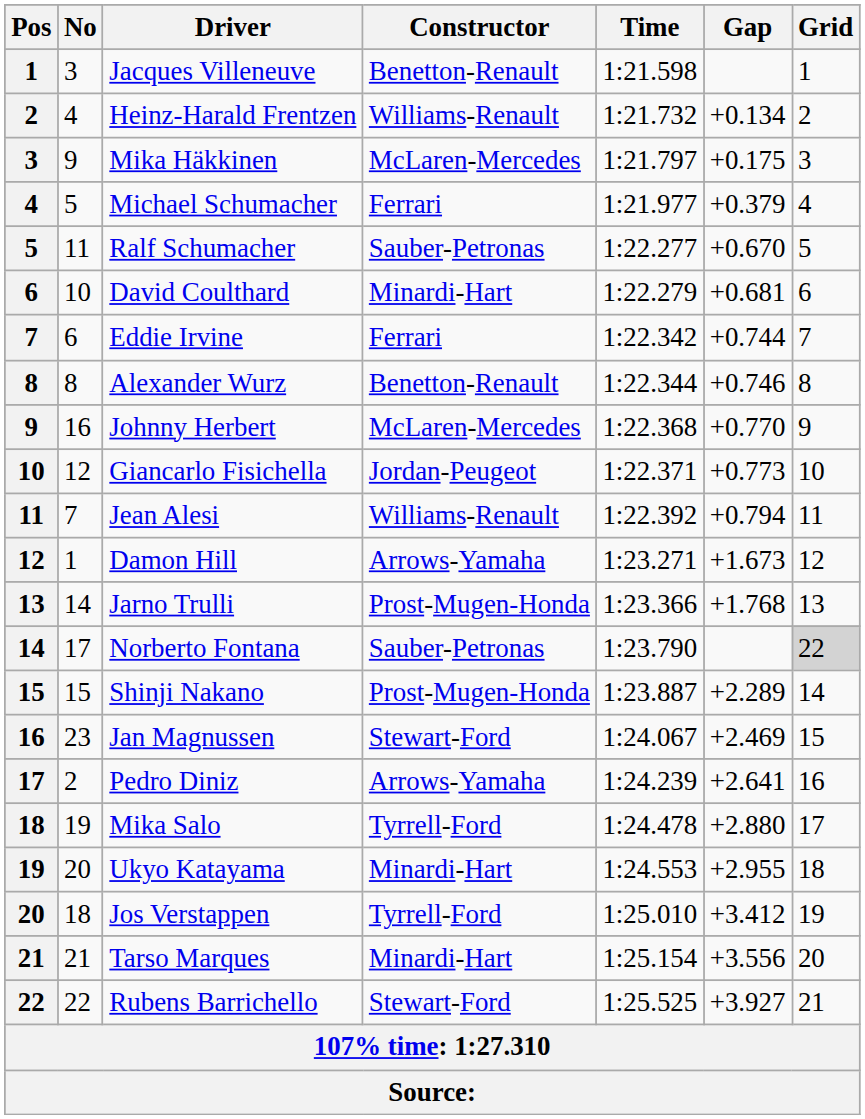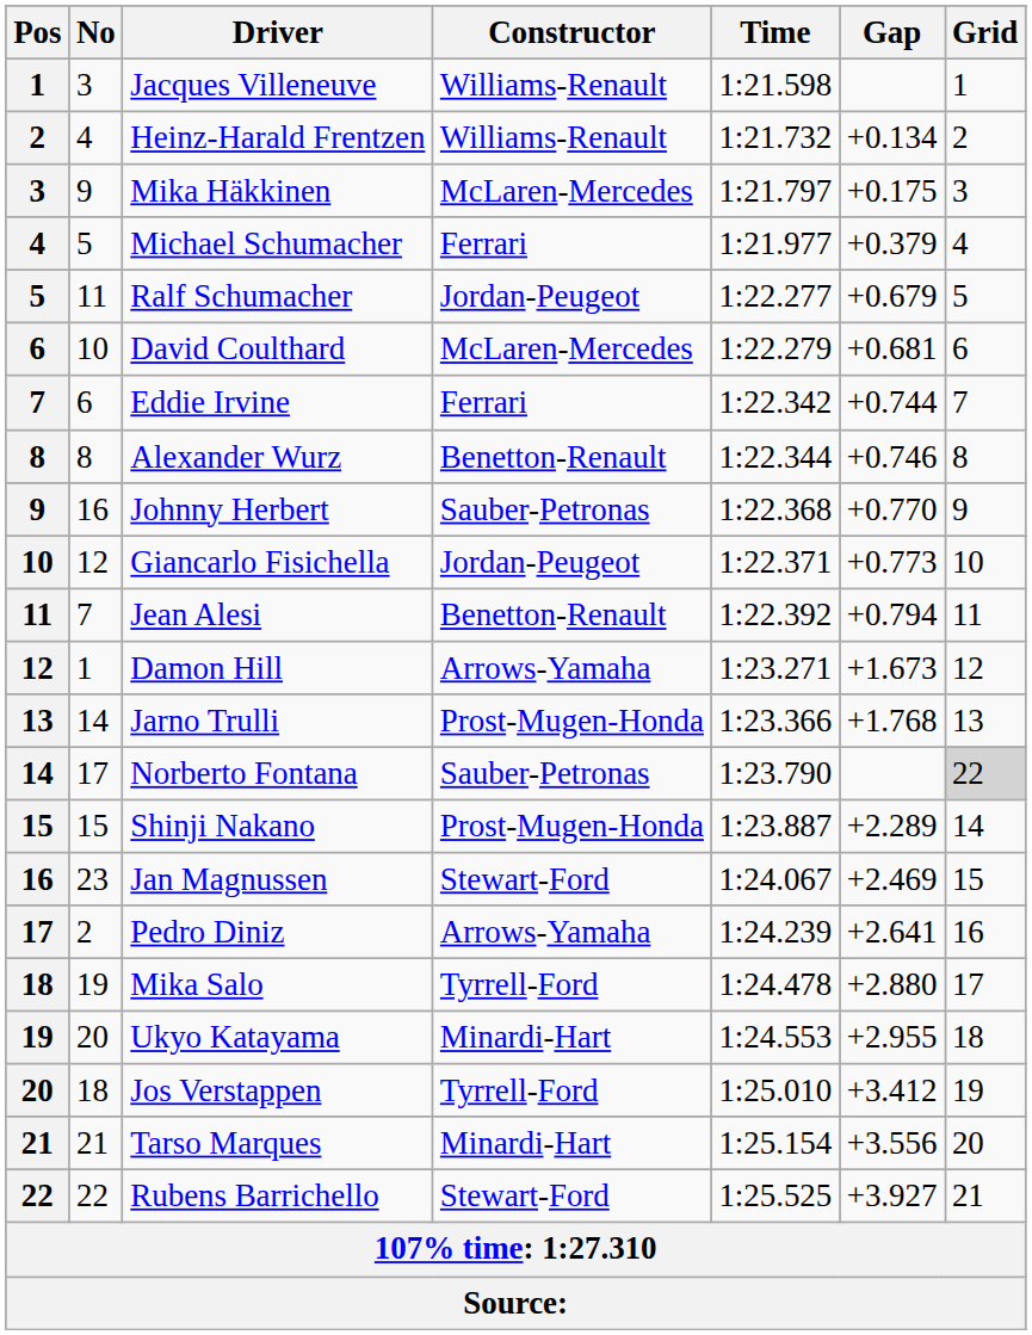 <table class="wikitable sortable" style="font-size: 95%;">
 <tr>
 <th>Pos</th>
 <th>No</th>
 <th>Driver</th>
 <th>Constructor</th>
 <th>Time</th>
 <th>Gap</th>
 <th>Grid</th>
 </tr>
 <tr>
 <th>1</th>
 <td>3</td>
 <td data-sort-value="vil"> <a href='#'>Jacques Villeneuve</a></td>
-<td><a href='#'>Benetton</a>-<a href='#'>Renault</a></td>
+<td><a href='#'>Williams</a>-<a href='#'>Renault</a></td>
 <td>1:21.598</td>
 <td></td>
 <td>1</td>
 </tr>
 <tr>
 <th>2</th>
 <td>4</td>
 <td data-sort-value="fre"> <a href='#'>Heinz-Harald Frentzen</a></td>
 <td><a href='#'>Williams</a>-<a href='#'>Renault</a></td>
 <td>1:21.732</td>
 <td>+0.134</td>
 <td>2</td>
 </tr>
 <tr>
 <th>3</th>
 <td>9</td>
 <td data-sort-value="hak"> <a href='#'>Mika Häkkinen</a></td>
 <td><a href='#'>McLaren</a>-<a href='#'>Mercedes</a></td>
 <td>1:21.797</td>
 <td>+0.175</td>
 <td>3</td>
 </tr>
 <tr>
 <th>4</th>
 <td>5</td>
 <td data-sort-value="scm"> <a href='#'>Michael Schumacher</a></td>
 <td><a href='#'>Ferrari</a></td>
 <td>1:21.977</td>
 <td>+0.379</td>
 <td>4</td>
 </tr>
 <tr>
 <th>5</th>
 <td>11</td>
 <td data-sort-value="scr"> <a href='#'>Ralf Schumacher</a></td>
-<td><a href='#'>Sauber</a>-<a href='#'>Petronas</a></td>
+<td><a href='#'>Jordan</a>-<a href='#'>Peugeot</a></td>
 <td>1:22.277</td>
-<td>+0.670</td>
+<td>+0.679</td>
 <td>5</td>
 </tr>
 <tr>
 <th>6</th>
 <td>10</td>
 <td data-sort-value="cou"> <a href='#'>David Coulthard</a></td>
-<td><a href='#'>Minardi</a>-<a href='#'>Hart</a></td>
+<td><a href='#'>McLaren</a>-<a href='#'>Mercedes</a></td>
 <td>1:22.279</td>
 <td>+0.681</td>
 <td>6</td>
 </tr>
 <tr>
 <th>7</th>
 <td>6</td>
 <td data-sort-value="irv"> <a href='#'>Eddie Irvine</a></td>
 <td><a href='#'>Ferrari</a></td>
 <td>1:22.342</td>
 <td>+0.744</td>
 <td>7</td>
 </tr>
 <tr>
 <th>8</th>
 <td>8</td>
 <td data-sort-value="wur"> <a href='#'>Alexander Wurz</a></td>
 <td><a href='#'>Benetton</a>-<a href='#'>Renault</a></td>
 <td>1:22.344</td>
 <td>+0.746</td>
 <td>8</td>
 </tr>
 <tr>
 <th>9</th>
 <td>16</td>
 <td data-sort-value="her"> <a href='#'>Johnny Herbert</a></td>
-<td><a href='#'>McLaren</a>-<a href='#'>Mercedes</a></td>
+<td><a href='#'>Sauber</a>-<a href='#'>Petronas</a></td>
 <td>1:22.368</td>
 <td>+0.770</td>
 <td>9</td>
 </tr>
 <tr>
 <th>10</th>
 <td>12</td>
 <td data-sort-value="fis"> <a href='#'>Giancarlo Fisichella</a></td>
 <td><a href='#'>Jordan</a>-<a href='#'>Peugeot</a></td>
 <td>1:22.371</td>
 <td>+0.773</td>
 <td>10</td>
 </tr>
 <tr>
 <th>11</th>
 <td>7</td>
 <td data-sort-value="ale"> <a href='#'>Jean Alesi</a></td>
-<td><a href='#'>Williams</a>-<a href='#'>Renault</a></td>
+<td><a href='#'>Benetton</a>-<a href='#'>Renault</a></td>
 <td>1:22.392</td>
 <td>+0.794</td>
 <td>11</td>
 </tr>
 <tr>
 <th>12</th>
 <td>1</td>
 <td data-sort-value="hil"> <a href='#'>Damon Hill</a></td>
 <td><a href='#'>Arrows</a>-<a href='#'>Yamaha</a></td>
 <td>1:23.271</td>
 <td>+1.673</td>
 <td>12</td>
 </tr>
 <tr>
 <th>13</th>
 <td>14</td>
 <td data-sort-value="tru"> <a href='#'>Jarno Trulli</a></td>
 <td><a href='#'>Prost</a>-<a href='#'>Mugen-Honda</a></td>
 <td>1:23.366</td>
 <td>+1.768</td>
 <td>13</td>
 </tr>
 <tr>
 <th>14</th>
 <td>17</td>
 <td data-sort-value="fon"> <a href='#'>Norberto Fontana</a></td>
 <td><a href='#'>Sauber</a>-<a href='#'>Petronas</a></td>
 <td>1:23.790</td>
 <td></td>
 <td style="background: lightgrey;">22 </td>
 </tr>
 <tr>
 <th>15</th>
 <td>15</td>
 <td data-sort-value="nak"> <a href='#'>Shinji Nakano</a></td>
 <td><a href='#'>Prost</a>-<a href='#'>Mugen-Honda</a></td>
 <td>1:23.887</td>
 <td>+2.289</td>
 <td>14</td>
 </tr>
 <tr>
 <th>16</th>
 <td>23</td>
 <td data-sort-value="mag"> <a href='#'>Jan Magnussen</a></td>
 <td><a href='#'>Stewart</a>-<a href='#'>Ford</a></td>
 <td>1:24.067</td>
 <td>+2.469</td>
 <td>15</td>
 </tr>
 <tr>
 <th>17</th>
 <td>2</td>
 <td data-sort-value="din"> <a href='#'>Pedro Diniz</a></td>
 <td><a href='#'>Arrows</a>-<a href='#'>Yamaha</a></td>
 <td>1:24.239</td>
 <td>+2.641</td>
 <td>16</td>
 </tr>
 <tr>
 <th>18</th>
 <td>19</td>
 <td data-sort-value="sal"> <a href='#'>Mika Salo</a></td>
 <td><a href='#'>Tyrrell</a>-<a href='#'>Ford</a></td>
 <td>1:24.478</td>
 <td>+2.880</td>
 <td>17</td>
 </tr>
 <tr>
 <th>19</th>
 <td>20</td>
 <td data-sort-value="kat"> <a href='#'>Ukyo Katayama</a></td>
 <td><a href='#'>Minardi</a>-<a href='#'>Hart</a></td>
 <td>1:24.553</td>
 <td>+2.955</td>
 <td>18</td>
 </tr>
 <tr>
 <th>20</th>
 <td>18</td>
 <td data-sort-value="ver"> <a href='#'>Jos Verstappen</a></td>
 <td><a href='#'>Tyrrell</a>-<a href='#'>Ford</a></td>
 <td>1:25.010</td>
 <td>+3.412</td>
 <td>19</td>
 </tr>
 <tr>
 <th>21</th>
 <td>21</td>
 <td data-sort-value="mar"> <a href='#'>Tarso Marques</a></td>
 <td><a href='#'>Minardi</a>-<a href='#'>Hart</a></td>
 <td>1:25.154</td>
 <td>+3.556</td>
 <td>20</td>
 </tr>
 <tr>
 <th>22</th>
 <td>22</td>
 <td data-sort-value="bar"> <a href='#'>Rubens Barrichello</a></td>
 <td><a href='#'>Stewart</a>-<a href='#'>Ford</a></td>
 <td>1:25.525</td>
 <td>+3.927</td>
 <td>21</td>
 </tr>
 <tr>
 <th colspan="7"><a href='#'>107% time</a>: 1:27.310</th>
 </tr>
 <tr>
 <th colspan="7">Source: </th>
 </tr>
 <tr>
 </tr>
 </table>
